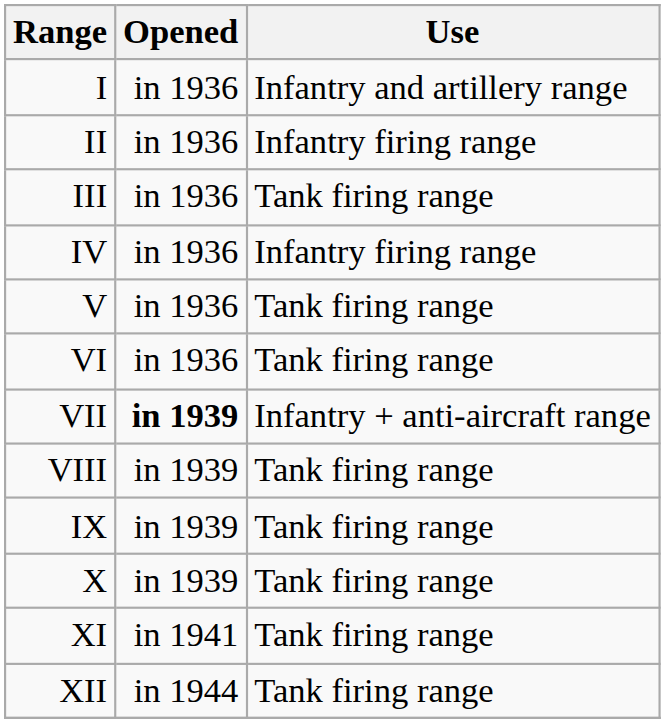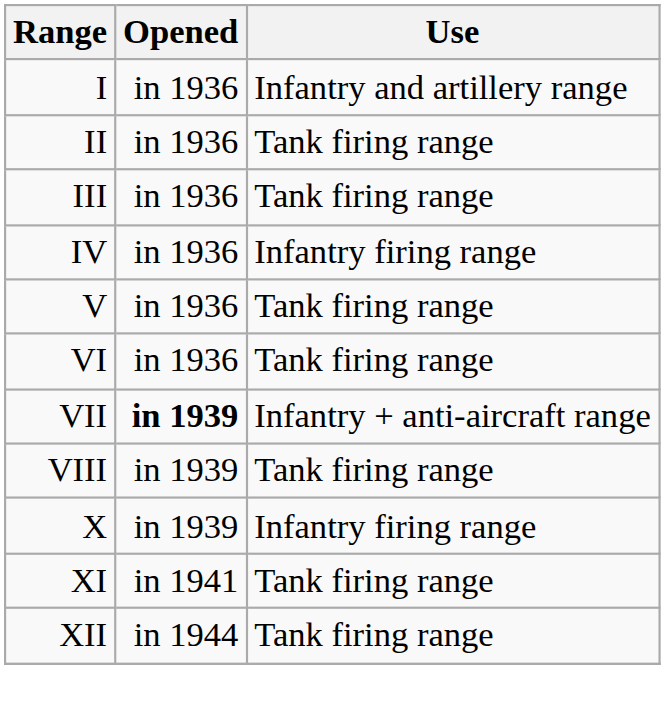 <table class="wikitable">
 <tr class="hintergrundfarbe5">
 <th>Range</th>
 <th>Opened</th>
 <th>Use</th>
 </tr>
 <tr>
 <td align="right">I</td>
 <td align="right">in 1936</td>
 <td>Infantry and artillery range</td>
 </tr>
 <tr>
 <td align="right">II</td>
 <td align="right">in 1936</td>
-<td>Infantry firing range</td>
+<td>Tank firing range</td>
 </tr>
 <tr>
 <td align="right">III</td>
 <td align="right">in 1936</td>
 <td>Tank firing range</td>
 </tr>
 <tr>
 <td align="right">IV</td>
 <td align="right">in 1936</td>
 <td>Infantry firing range</td>
 </tr>
 <tr>
 <td align="right">V</td>
 <td align="right">in 1936</td>
 <td>Tank firing range</td>
 </tr>
 <tr>
 <td align="right">VI</td>
 <td align="right">in 1936</td>
 <td>Tank firing range</td>
 </tr>
 <tr>
 <td align="right">VII</td>
 <td align="right"><strong>in 1939</strong></td>
 <td>Infantry + anti-aircraft range</td>
 </tr>
 <tr>
 <td align="right">VIII</td>
 <td align="right">in 1939</td>
 <td>Tank firing range</td>
 </tr>
 <tr>
-<td align="right">IX</td>
-<td align="right">in 1939</td>
-<td>Tank firing range</td>
-</tr>
-<tr>
 <td align="right">X</td>
 <td align="right">in 1939</td>
-<td>Tank firing range</td>
+<td>Infantry firing range</td>
 </tr>
 <tr>
 <td align="right">XI</td>
 <td align="right">in 1941</td>
 <td>Tank firing range</td>
 </tr>
 <tr>
 <td align="right">XII</td>
 <td align="right">in 1944</td>
 <td>Tank firing range</td>
 </tr>
 <tr>
 </tr>
 </table>
